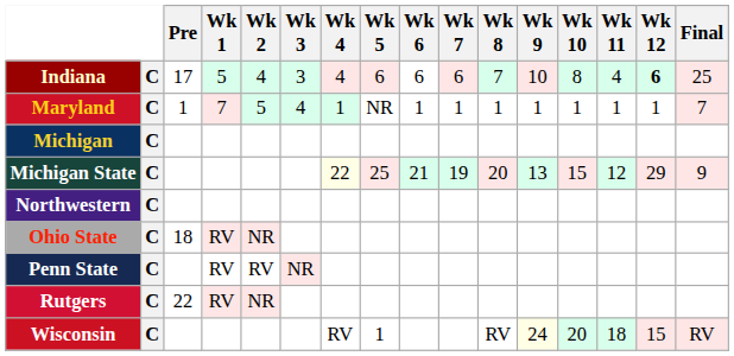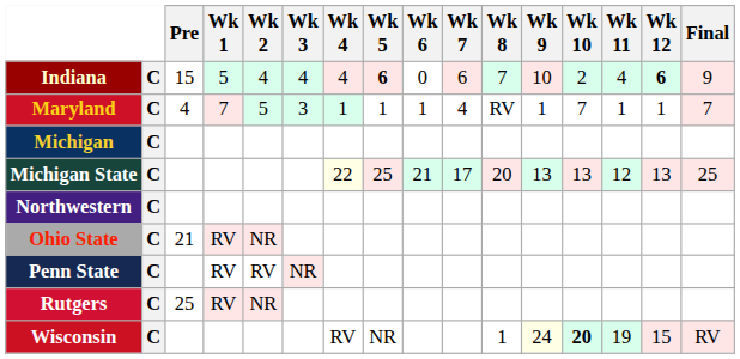 <table class="wikitable" style="white-space:nowrap;font-size:90%;">
 <tr>
 <th colspan=2 style="background:white; border-top-style:hidden; border-left-style:hidden;"> </th>
 <th>Pre</th>
 <th>Wk<br>1</th>
 <th>Wk<br>2</th>
 <th>Wk<br>3</th>
 <th>Wk<br>4</th>
 <th>Wk<br>5</th>
 <th>Wk<br>6</th>
 <th>Wk<br>7</th>
 <th>Wk<br>8</th>
 <th>Wk<br>9</th>
 <th>Wk<br>10</th>
 <th>Wk<br>11</th>
 <th>Wk<br>12</th>
 <th>Final</th>
 </tr>
 <tr style="text-align:center;">
 <th style="background:#990000; color:#FFFFCC;">Indiana</th>
 <th>C</th>
-<td style="background:#FFF;"> 17</td>
+<td style="background:#FFF;"> 15</td>
 <td style="background:#D8FFEB;"> 5</td>
 <td style="background:#D8FFEB;"> 4</td>
-<td style="background:#D8FFEB;"> 3</td>
+<td style="background:#D8FFEB;"> 4</td>
 <td style="background:#FFE6E6;"> 4</td>
-<td style="background:#FFE6E6;"> 6</td>
-<td style="background:#FFF;"> 6</td>
+<td style="background:#FFE6E6;"><strong> 6</strong></td>
+<td style="background:#FFF;"> 0</td>
 <td style="background:#FFE6E6;"> 6</td>
 <td style="background:#D8FFEB;"> 7</td>
 <td style="background:#FFE6E6;"> 10</td>
-<td style="background:#D8FFEB;"> 8</td>
+<td style="background:#D8FFEB;"> 2</td>
 <td style="background:#D8FFEB;"> 4</td>
 <td style="background:#D8FFEB;"><strong> 6</strong></td>
-<td style="background:#FFE6E6;"> 25</td>
+<td style="background:#FFE6E6;"> 9</td>
 </tr>
 <tr style="text-align:center;">
 <th style="background:#CE1126; color:#FCD116;">Maryland</th>
 <th>C</th>
-<td style="background:#FFF;"> 1</td>
+<td style="background:#FFF;"> 4</td>
 <td style="background:#FFE6E6;"> 7</td>
 <td style="background:#D8FFEB;"> 5</td>
-<td style="background:#D8FFEB;"> 4</td>
+<td style="background:#D8FFEB;"> 3</td>
 <td style="background:#D8FFEB;"> 1</td>
-<td style="background:#FFF;"> NR</td>
 <td style="background:#FFF;"> 1</td>
 <td style="background:#FFF;"> 1</td>
+<td style="background:#FFF;"> 4</td>
+<td style="background:#FFF;"> RV</td>
 <td style="background:#FFF;"> 1</td>
-<td style="background:#FFF;"> 1</td>
-<td style="background:#FFF;"> 1</td>
+<td style="background:#FFF;"> 7</td>
 <td style="background:#FFF;"> 1</td>
 <td style="background:#FFF;"> 1</td>
 <td style="background:#FFE6E6;"> 7</td>
 </tr>
 <tr style="text-align:center;">
 <th style="background:#093161; color:#F5D130;">Michigan</th>
 <th>C</th>
 <td style="background:#FFF;"></td>
 <td style="background:#FFF;"></td>
 <td style="background:#FFF;"></td>
 <td style="background:#FFF;"></td>
 <td style="background:#FFF;"></td>
 <td style="background:#FFF;"></td>
 <td style="background:#FFF;"></td>
 <td style="background:#FFF;"></td>
 <td style="background:#FFF;"></td>
 <td style="background:#FFF;"></td>
 <td style="background:#FFF;"></td>
 <td style="background:#FFF;"></td>
 <td style="background:#FFF;"></td>
 <td style="background:#FFF;"></td>
 </tr>
 <tr style="text-align:center;">
 <th style="background:#18453B; color:white;">Michigan State</th>
 <th>C</th>
 <td style="background:#FFF;"></td>
 <td style="background:#FFF;"></td>
 <td style="background:#FFF;"></td>
 <td style="background:#FFF;"></td>
 <td style="background:#FFFFE6;"> 22</td>
 <td style="background:#FFE6E6;"> 25</td>
 <td style="background:#D8FFEB;"> 21</td>
-<td style="background:#D8FFEB;"> 19</td>
+<td style="background:#D8FFEB;"> 17</td>
 <td style="background:#FFE6E6;"> 20</td>
 <td style="background:#D8FFEB;"> 13</td>
-<td style="background:#FFE6E6;"> 15</td>
+<td style="background:#FFE6E6;"> 13</td>
 <td style="background:#D8FFEB;"> 12</td>
-<td style="background:#FFE6E6;"> 29</td>
-<td style="background:#FFE6E6;"> 9</td>
+<td style="background:#FFE6E6;"> 13</td>
+<td style="background:#FFE6E6;"> 25</td>
 </tr>
 <tr style="text-align:center;">
 <th style="background:#431F81; color:white;">Northwestern</th>
 <th>C</th>
 <td style="background:#FFF;"></td>
 <td style="background:#FFF;"></td>
 <td style="background:#FFF;"></td>
 <td style="background:#FFF;"></td>
 <td style="background:#FFF;"></td>
 <td style="background:#FFF;"></td>
 <td style="background:#FFF;"></td>
 <td style="background:#FFF;"></td>
 <td style="background:#FFF;"></td>
 <td style="background:#FFF;"></td>
 <td style="background:#FFF;"></td>
 <td style="background:#FFF;"></td>
 <td style="background:#FFF;"></td>
 <td style="background:#FFF;"></td>
 </tr>
 <tr style="text-align:center;">
 <th style="background:#AAAAAA; color:#FF2000;">Ohio State</th>
 <th>C</th>
-<td style="background:#FFF;"> 18</td>
+<td style="background:#FFF;"> 21</td>
 <td style="background:#FFE6E6;"> RV</td>
 <td style="background:#FFE6E6;"> NR</td>
 <td style="background:#FFF;"></td>
 <td style="background:#FFF;"></td>
 <td style="background:#FFF;"></td>
 <td style="background:#FFF;"></td>
 <td style="background:#FFF;"></td>
 <td style="background:#FFF;"></td>
 <td style="background:#FFF;"></td>
 <td style="background:#FFF;"></td>
 <td style="background:#FFF;"></td>
 <td style="background:#FFF;"></td>
 <td style="background:#FFF;"></td>
 </tr>
 <tr style="text-align:center;">
 <th style="background:#162952; color:white;">Penn State</th>
 <th>C</th>
 <td style="background:#FFF;"></td>
 <td style="background:#FFF;"> RV</td>
 <td style="background:#FFF;"> RV</td>
 <td style="background:#FFE6E6;"> NR</td>
 <td style="background:#FFF;"></td>
 <td style="background:#FFF;"></td>
 <td style="background:#FFF;"></td>
 <td style="background:#FFF;"></td>
 <td style="background:#FFF;"></td>
 <td style="background:#FFF;"></td>
 <td style="background:#FFF;"></td>
 <td style="background:#FFF;"></td>
 <td style="background:#FFF;"></td>
 <td style="background:#FFF;"></td>
 </tr>
 <tr style="text-align:center;">
 <th style="background:#D21034; color:#FFFFFF;">Rutgers</th>
 <th>C</th>
-<td style="background:#FFF;"> 22</td>
+<td style="background:#FFF;"> 25</td>
 <td style="background:#FFE6E6;"> RV</td>
 <td style="background:#FFE6E6;"> NR</td>
 <td style="background:#FFF;"></td>
 <td style="background:#FFF;"></td>
 <td style="background:#FFF;"></td>
 <td style="background:#FFF;"></td>
 <td style="background:#FFF;"></td>
 <td style="background:#FFF;"></td>
 <td style="background:#FFF;"></td>
 <td style="background:#FFF;"></td>
 <td style="background:#FFF;"></td>
 <td style="background:#FFF;"></td>
 <td style="background:#FFF;"></td>
 </tr>
 <tr style="text-align:center;">
 <th style="background:#CC1122; color:white;">Wisconsin</th>
 <th>C</th>
 <td style="background:#FFF;"></td>
 <td style="background:#FFF;"></td>
 <td style="background:#FFF;"></td>
 <td style="background:#FFF;"></td>
 <td style="background:#FFF;"> RV</td>
-<td style="background:#FFF;"> 1</td>
+<td style="background:#FFF;"> NR</td>
 <td style="background:#FFF;"></td>
 <td style="background:#FFF;"></td>
-<td style="background:#FFF;"> RV</td>
+<td style="background:#FFF;"> 1</td>
 <td style="background:#FFFFE6;"> 24</td>
-<td style="background:#D8FFEB;"> 20</td>
-<td style="background:#D8FFEB;"> 18</td>
+<td style="background:#D8FFEB;"><strong> 20</strong></td>
+<td style="background:#D8FFEB;"> 19</td>
 <td style="background:#FFE6E6;"> 15</td>
 <td style="background:#FFE6E6;"> RV</td>
 </tr>
 </table>
